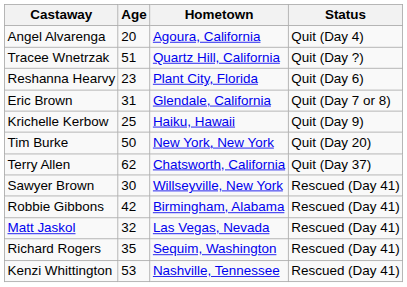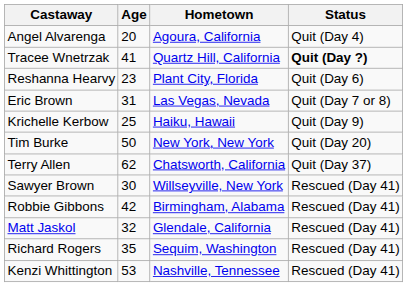 <table class="wikitable">
 <tr>
 <th>Castaway</th>
 <th>Age</th>
 <th>Hometown</th>
 <th>Status</th>
 </tr>
 <tr>
 <td>Angel Alvarenga</td>
 <td>20</td>
 <td><a href='#'>Agoura, California</a></td>
 <td>Quit (Day 4)</td>
 </tr>
 <tr>
 <td>Tracee Wnetrzak</td>
-<td>51</td>
+<td>41</td>
 <td><a href='#'>Quartz Hill, California</a></td>
-<td>Quit (Day ?)</td>
+<td><strong>Quit (Day ?)</strong></td>
 </tr>
 <tr>
 <td>Reshanna Hearvy</td>
 <td>23</td>
 <td><a href='#'>Plant City, Florida</a></td>
 <td>Quit (Day 6)</td>
 </tr>
 <tr>
 <td>Eric Brown</td>
 <td>31</td>
-<td><a href='#'>Glendale, California</a></td>
+<td><a href='#'>Las Vegas, Nevada</a></td>
 <td>Quit (Day 7 or 8)</td>
 </tr>
 <tr>
 <td>Krichelle Kerbow</td>
 <td>25</td>
 <td><a href='#'>Haiku, Hawaii</a></td>
 <td>Quit (Day 9)</td>
 </tr>
 <tr>
 <td>Tim Burke</td>
 <td>50</td>
 <td><a href='#'>New York, New York</a></td>
 <td>Quit (Day 20)</td>
 </tr>
 <tr>
 <td>Terry Allen</td>
 <td>62</td>
 <td><a href='#'>Chatsworth, California</a></td>
 <td>Quit (Day 37)</td>
 </tr>
 <tr>
 <td>Sawyer Brown</td>
 <td>30</td>
 <td><a href='#'>Willseyville, New York</a></td>
 <td>Rescued (Day 41)</td>
 </tr>
 <tr>
 <td>Robbie Gibbons</td>
 <td>42</td>
 <td><a href='#'>Birmingham, Alabama</a></td>
 <td>Rescued (Day 41)</td>
 </tr>
 <tr>
 <td><a href='#'>Matt Jaskol</a></td>
 <td>32</td>
-<td><a href='#'>Las Vegas, Nevada</a></td>
+<td><a href='#'>Glendale, California</a></td>
 <td>Rescued (Day 41)</td>
 </tr>
 <tr>
 <td>Richard Rogers</td>
 <td>35</td>
 <td><a href='#'>Sequim, Washington</a></td>
 <td>Rescued (Day 41)</td>
 </tr>
 <tr>
 <td>Kenzi Whittington</td>
 <td>53</td>
 <td><a href='#'>Nashville, Tennessee</a></td>
 <td>Rescued (Day 41)</td>
 </tr>
 </table>
